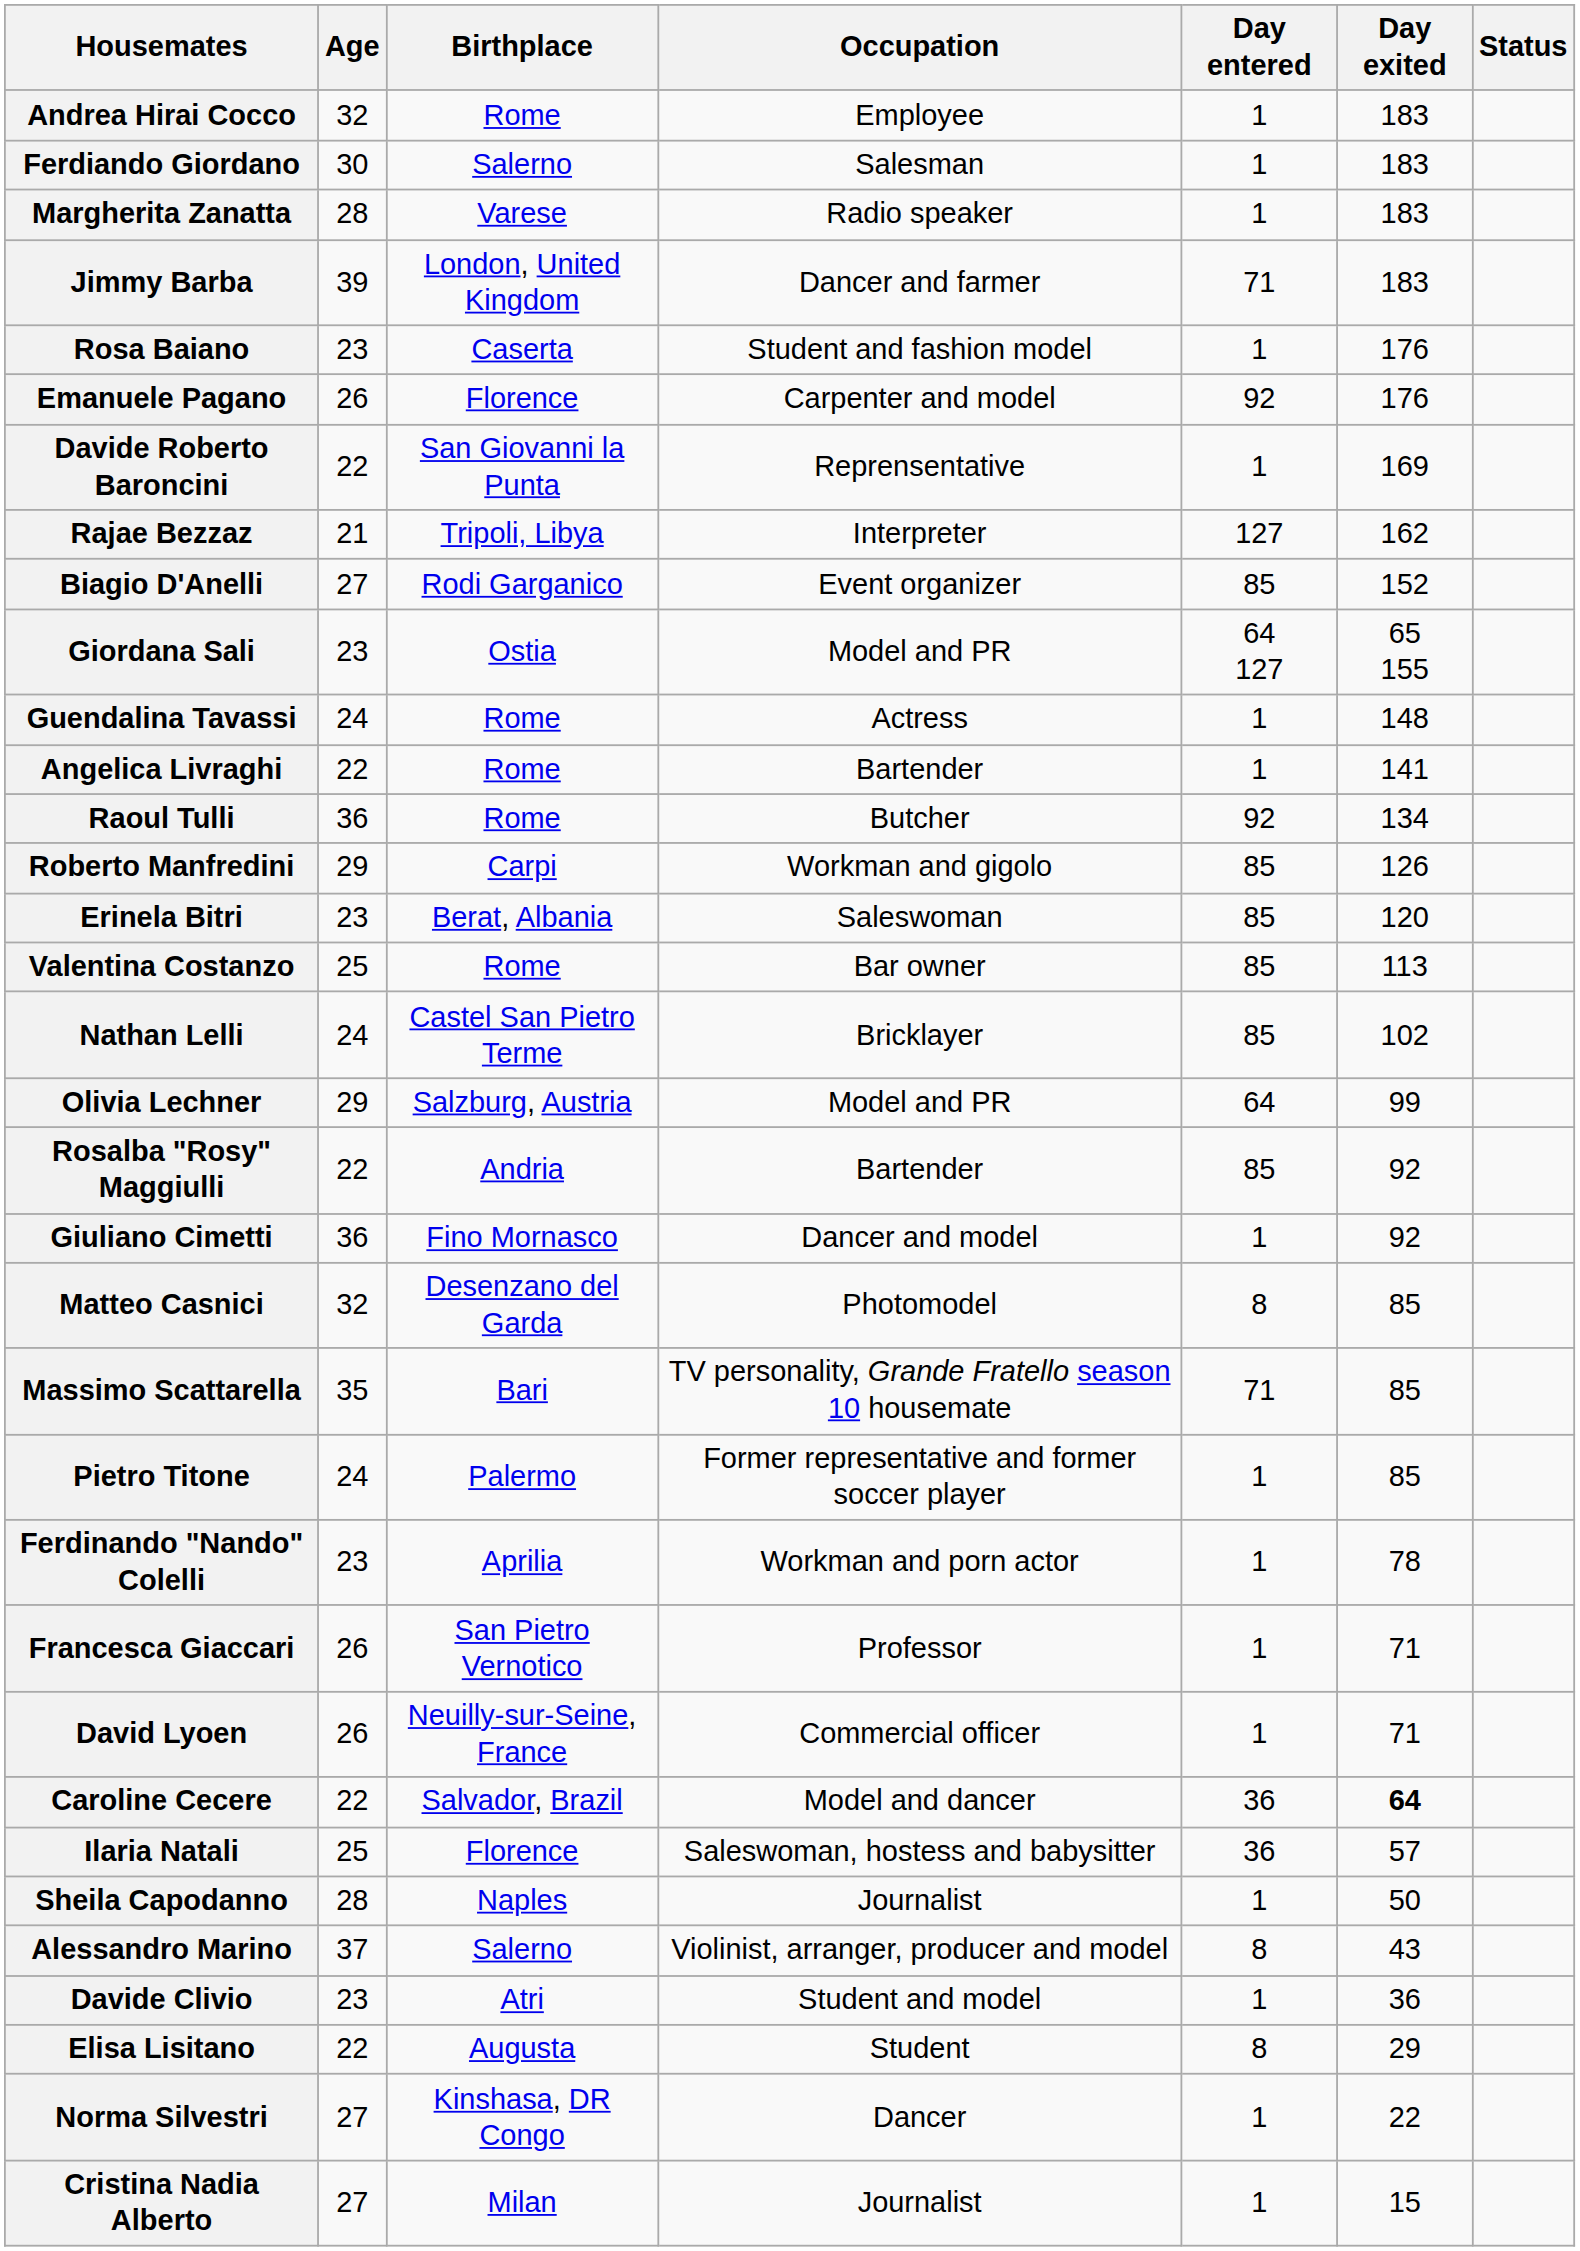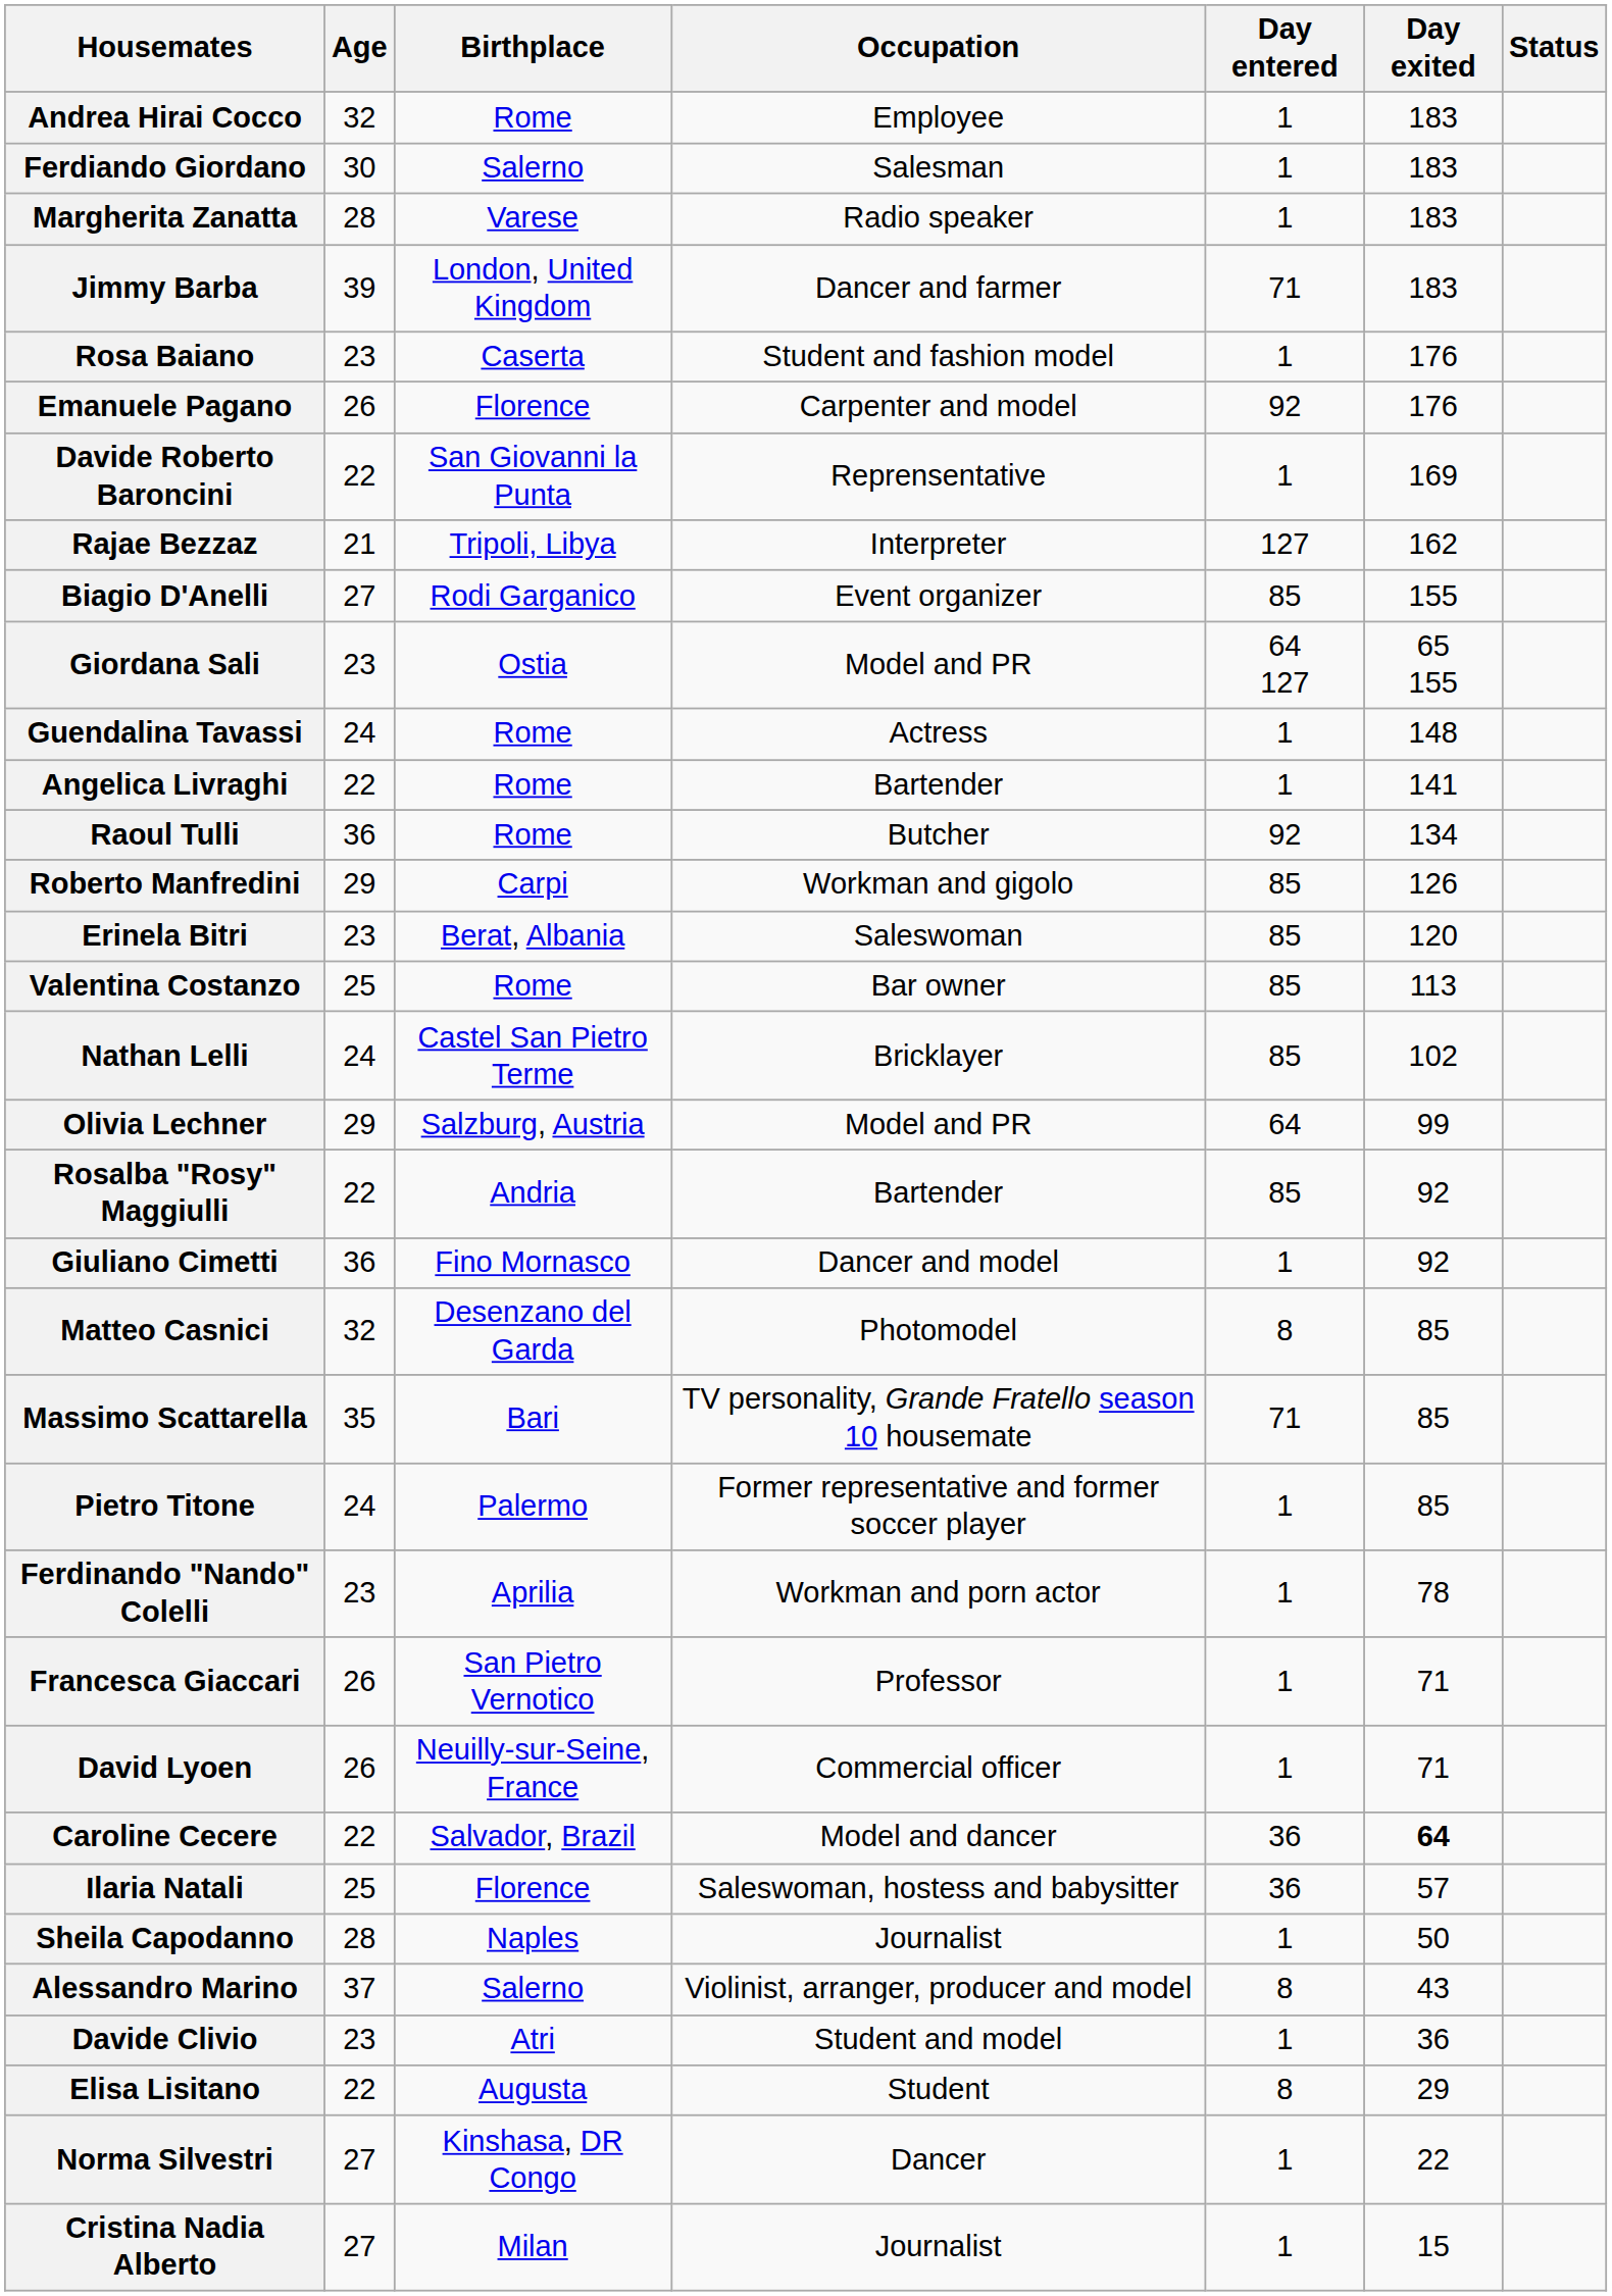 <table class="wikitable sortable" style="text-align:center; line-height:20px; width:auto;">
 <tr>
 <th>Housemates</th>
 <th>Age</th>
 <th>Birthplace</th>
 <th>Occupation</th>
 <th>Day entered</th>
 <th>Day exited</th>
 <th>Status</th>
 </tr>
 <tr>
 <th>Andrea Hirai Cocco</th>
 <td>32</td>
 <td><a href='#'>Rome</a></td>
 <td>Employee</td>
 <td>1</td>
 <td>183</td>
 <td></td>
 </tr>
 <tr>
 <th>Ferdiando Giordano</th>
 <td>30</td>
 <td><a href='#'>Salerno</a></td>
 <td>Salesman</td>
 <td>1</td>
 <td>183</td>
 <td></td>
 </tr>
 <tr>
 <th>Margherita Zanatta</th>
 <td>28</td>
 <td><a href='#'>Varese</a></td>
 <td>Radio speaker</td>
 <td>1</td>
 <td>183</td>
 <td></td>
 </tr>
 <tr>
 <th>Jimmy Barba</th>
 <td>39</td>
 <td><a href='#'>London</a>, <a href='#'>United Kingdom</a></td>
 <td>Dancer and farmer</td>
 <td>71</td>
 <td>183</td>
 <td></td>
 </tr>
 <tr>
 <th>Rosa Baiano</th>
 <td>23</td>
 <td><a href='#'>Caserta</a></td>
 <td>Student and fashion model</td>
 <td>1</td>
 <td>176</td>
 <td></td>
 </tr>
 <tr>
 <th>Emanuele Pagano</th>
 <td>26</td>
 <td><a href='#'>Florence</a></td>
 <td>Carpenter and model</td>
 <td>92</td>
 <td>176</td>
 <td></td>
 </tr>
 <tr>
 <th>Davide Roberto Baroncini</th>
 <td>22</td>
 <td><a href='#'>San Giovanni la Punta</a></td>
 <td>Reprensentative</td>
 <td>1</td>
 <td>169</td>
 <td></td>
 </tr>
 <tr>
 <th>Rajae Bezzaz</th>
 <td>21</td>
 <td><a href='#'>Tripoli, Libya</a></td>
 <td>Interpreter</td>
 <td>127</td>
 <td>162</td>
 <td></td>
 </tr>
 <tr>
 <th>Biagio D'Anelli</th>
 <td>27</td>
 <td><a href='#'>Rodi Garganico</a></td>
 <td>Event organizer</td>
 <td>85</td>
-<td>152</td>
+<td>155</td>
 <td></td>
 </tr>
 <tr>
 <th>Giordana Sali</th>
 <td>23</td>
 <td><a href='#'>Ostia</a></td>
 <td>Model and PR</td>
 <td>64<br>127</td>
 <td>65<br>155</td>
 <td></td>
 </tr>
 <tr>
 <th>Guendalina Tavassi</th>
 <td>24</td>
 <td><a href='#'>Rome</a></td>
 <td>Actress</td>
 <td>1</td>
 <td>148</td>
 <td></td>
 </tr>
 <tr>
 <th>Angelica Livraghi</th>
 <td>22</td>
 <td><a href='#'>Rome</a></td>
 <td>Bartender</td>
 <td>1</td>
 <td>141</td>
 <td></td>
 </tr>
 <tr>
 <th>Raoul Tulli</th>
 <td>36</td>
 <td><a href='#'>Rome</a></td>
 <td>Butcher</td>
 <td>92</td>
 <td>134</td>
 <td></td>
 </tr>
 <tr>
 <th>Roberto Manfredini</th>
 <td>29</td>
 <td><a href='#'>Carpi</a></td>
 <td>Workman and gigolo</td>
 <td>85</td>
 <td>126</td>
 <td></td>
 </tr>
 <tr>
 <th>Erinela Bitri</th>
 <td>23</td>
 <td><a href='#'>Berat</a>, <a href='#'>Albania</a></td>
 <td>Saleswoman</td>
 <td>85</td>
 <td>120</td>
 <td></td>
 </tr>
 <tr>
 <th>Valentina Costanzo</th>
 <td>25</td>
 <td><a href='#'>Rome</a></td>
 <td>Bar owner</td>
 <td>85</td>
 <td>113</td>
 <td></td>
 </tr>
 <tr>
 <th>Nathan Lelli</th>
 <td>24</td>
 <td><a href='#'>Castel San Pietro Terme</a></td>
 <td>Bricklayer</td>
 <td>85</td>
 <td>102</td>
 <td></td>
 </tr>
 <tr>
 <th>Olivia Lechner</th>
 <td>29</td>
 <td><a href='#'>Salzburg</a>, <a href='#'>Austria</a></td>
 <td>Model and PR</td>
 <td>64</td>
 <td>99</td>
 <td></td>
 </tr>
 <tr>
 <th>Rosalba "Rosy" Maggiulli</th>
 <td>22</td>
 <td><a href='#'>Andria</a></td>
 <td>Bartender</td>
 <td>85</td>
 <td>92</td>
 <td></td>
 </tr>
 <tr>
 <th>Giuliano Cimetti</th>
 <td>36</td>
 <td><a href='#'>Fino Mornasco</a></td>
 <td>Dancer and model</td>
 <td>1</td>
 <td>92</td>
 <td></td>
 </tr>
 <tr>
 <th>Matteo Casnici</th>
 <td>32</td>
 <td><a href='#'>Desenzano del Garda</a></td>
 <td>Photomodel</td>
 <td>8</td>
 <td>85</td>
 <td></td>
 </tr>
 <tr>
 <th>Massimo Scattarella</th>
 <td>35</td>
 <td><a href='#'>Bari</a></td>
 <td>TV personality, <em>Grande Fratello</em> <a href='#'>season 10</a> housemate</td>
 <td>71</td>
 <td>85</td>
 <td></td>
 </tr>
 <tr>
 <th>Pietro Titone</th>
 <td>24</td>
 <td><a href='#'>Palermo</a></td>
 <td>Former representative and former soccer player</td>
 <td>1</td>
 <td>85</td>
 <td></td>
 </tr>
 <tr>
 <th>Ferdinando "Nando" Colelli</th>
 <td>23</td>
 <td><a href='#'>Aprilia</a></td>
 <td>Workman and porn actor</td>
 <td>1</td>
 <td>78</td>
 <td></td>
 </tr>
 <tr>
 <th>Francesca Giaccari</th>
 <td>26</td>
 <td><a href='#'>San Pietro Vernotico</a></td>
 <td>Professor</td>
 <td>1</td>
 <td>71</td>
 <td></td>
 </tr>
 <tr>
 <th>David Lyoen</th>
 <td>26</td>
 <td><a href='#'>Neuilly-sur-Seine</a>, <a href='#'>France</a></td>
 <td>Commercial officer</td>
 <td>1</td>
 <td>71</td>
 <td></td>
 </tr>
 <tr>
 <th>Caroline Cecere</th>
 <td>22</td>
 <td><a href='#'>Salvador</a>, <a href='#'>Brazil</a></td>
 <td>Model and dancer</td>
 <td>36</td>
 <td><strong>64</strong></td>
 <td></td>
 </tr>
 <tr>
 <th>Ilaria Natali</th>
 <td>25</td>
 <td><a href='#'>Florence</a></td>
 <td>Saleswoman, hostess and babysitter</td>
 <td>36</td>
 <td>57</td>
 <td></td>
 </tr>
 <tr>
 <th>Sheila Capodanno</th>
 <td>28</td>
 <td><a href='#'>Naples</a></td>
 <td>Journalist</td>
 <td>1</td>
 <td>50</td>
 <td></td>
 </tr>
 <tr>
 <th>Alessandro Marino</th>
 <td>37</td>
 <td><a href='#'>Salerno</a></td>
 <td>Violinist, arranger, producer and model</td>
 <td>8</td>
 <td>43</td>
 <td></td>
 </tr>
 <tr>
 <th>Davide Clivio</th>
 <td>23</td>
 <td><a href='#'>Atri</a></td>
 <td>Student and model</td>
 <td>1</td>
 <td>36</td>
 <td></td>
 </tr>
 <tr>
 <th>Elisa Lisitano</th>
 <td>22</td>
 <td><a href='#'>Augusta</a></td>
 <td>Student</td>
 <td>8</td>
 <td>29</td>
 <td></td>
 </tr>
 <tr>
 <th>Norma Silvestri</th>
 <td>27</td>
 <td><a href='#'>Kinshasa</a>, <a href='#'>DR Congo</a></td>
 <td>Dancer</td>
 <td>1</td>
 <td>22</td>
 <td></td>
 </tr>
 <tr>
 <th>Cristina Nadia Alberto</th>
 <td>27</td>
 <td><a href='#'>Milan</a></td>
 <td>Journalist</td>
 <td>1</td>
 <td>15</td>
 <td></td>
 </tr>
 </table>
